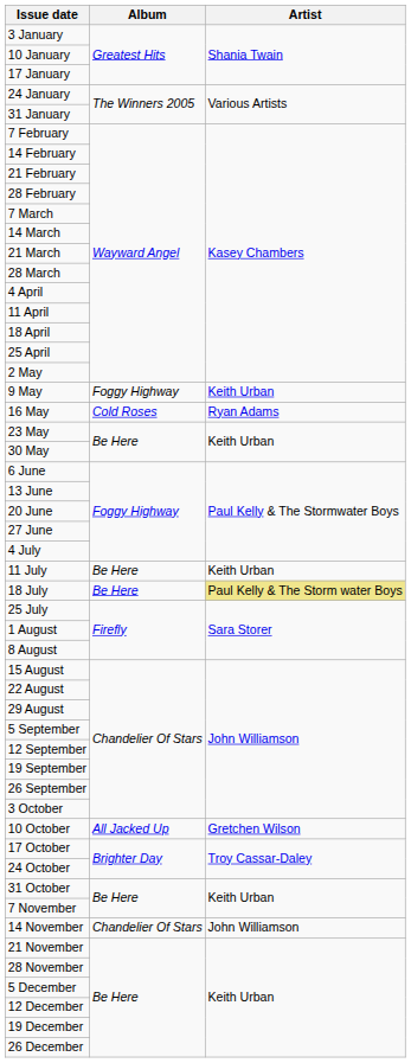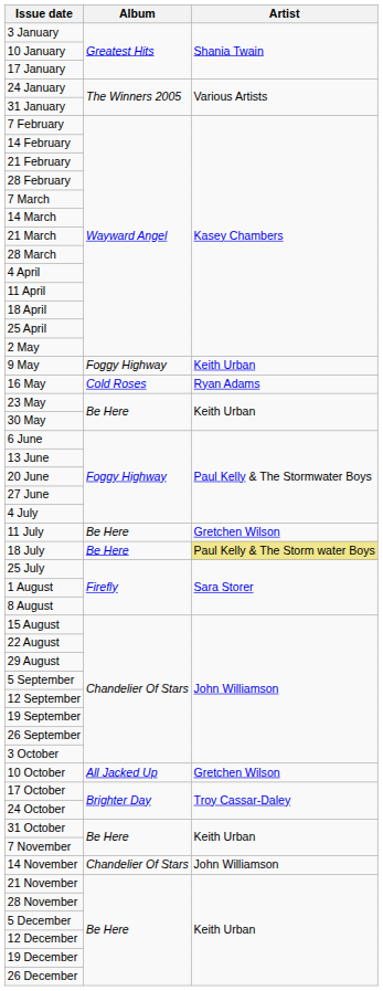 <table class=wikitable>
 <tr>
 <th>Issue date</th>
 <th>Album</th>
 <th>Artist</th>
 </tr>
 <tr>
 <td>3 January</td>
 <td rowspan="3"><em><a href='#'>Greatest Hits</a></em></td>
 <td rowspan="3"><a href='#'>Shania Twain</a></td>
 </tr>
 <tr>
 <td>10 January</td>
 </tr>
 <tr>
 <td>17 January</td>
 </tr>
 <tr>
 <td>24 January</td>
 <td rowspan="2"><em>The Winners 2005</em></td>
 <td rowspan="2">Various Artists</td>
 </tr>
 <tr>
 <td>31 January</td>
 </tr>
 <tr>
 <td>7 February</td>
 <td rowspan="13"><em><a href='#'>Wayward Angel</a></em></td>
 <td rowspan="13"><a href='#'>Kasey Chambers</a></td>
 </tr>
 <tr>
 <td>14 February</td>
 </tr>
 <tr>
 <td>21 February</td>
 </tr>
 <tr>
 <td>28 February</td>
 </tr>
 <tr>
 <td>7 March</td>
 </tr>
 <tr>
 <td>14 March</td>
 </tr>
 <tr>
 <td>21 March</td>
 </tr>
 <tr>
 <td>28 March</td>
 </tr>
 <tr>
 <td>4 April</td>
 </tr>
 <tr>
 <td>11 April</td>
 </tr>
 <tr>
 <td>18 April</td>
 </tr>
 <tr>
 <td>25 April</td>
 </tr>
 <tr>
 <td>2 May</td>
 </tr>
 <tr>
 <td>9 May</td>
 <td><em>Foggy Highway</em></td>
 <td><a href='#'>Keith Urban</a></td>
 </tr>
 <tr>
 <td>16 May</td>
 <td><em><a href='#'>Cold Roses</a></em></td>
 <td><a href='#'>Ryan Adams</a></td>
 </tr>
 <tr>
 <td>23 May</td>
 <td rowspan="2"><em>Be Here</em></td>
 <td rowspan="2">Keith Urban</td>
 </tr>
 <tr>
 <td>30 May</td>
 </tr>
 <tr>
 <td>6 June</td>
 <td rowspan="5"><em><a href='#'>Foggy Highway</a></em></td>
 <td rowspan="5"><a href='#'>Paul Kelly</a> & The Stormwater Boys</td>
 </tr>
 <tr>
 <td>13 June</td>
 </tr>
 <tr>
 <td>20 June</td>
 </tr>
 <tr>
 <td>27 June</td>
 </tr>
 <tr>
 <td>4 July</td>
 </tr>
 <tr>
 <td>11 July</td>
 <td><em>Be Here</em></td>
-<td>Keith Urban</td>
+<td><a href='#'>Gretchen Wilson</a></td>
 </tr>
 <tr>
 <td>18 July</td>
 <td><em><a href='#'>Be Here</a></em></td>
 <td style="background: khaki;">Paul Kelly & The Storm water Boys</td>
 </tr>
 <tr>
 <td>25 July</td>
 <td rowspan="3"><em><a href='#'>Firefly</a></em></td>
 <td rowspan="3"><a href='#'>Sara Storer</a></td>
 </tr>
 <tr>
 <td>1 August</td>
 </tr>
 <tr>
 <td>8 August</td>
 </tr>
 <tr>
 <td>15 August</td>
 <td rowspan="8"><em>Chandelier Of Stars</em></td>
 <td rowspan="8"><a href='#'>John Williamson</a></td>
 </tr>
 <tr>
 <td>22 August</td>
 </tr>
 <tr>
 <td>29 August</td>
 </tr>
 <tr>
 <td>5 September</td>
 </tr>
 <tr>
 <td>12 September</td>
 </tr>
 <tr>
 <td>19 September</td>
 </tr>
 <tr>
 <td>26 September</td>
 </tr>
 <tr>
 <td>3 October</td>
 </tr>
 <tr>
 <td>10 October</td>
 <td><em><a href='#'>All Jacked Up</a></em></td>
 <td><a href='#'>Gretchen Wilson</a></td>
 </tr>
 <tr>
 <td>17 October</td>
 <td rowspan="2"><em><a href='#'>Brighter Day</a></em></td>
 <td rowspan="2"><a href='#'>Troy Cassar-Daley</a></td>
 </tr>
 <tr>
 <td>24 October</td>
 </tr>
 <tr>
 <td>31 October</td>
 <td rowspan="2"><em>Be Here</em></td>
 <td rowspan="2">Keith Urban</td>
 </tr>
 <tr>
 <td>7 November</td>
 </tr>
 <tr>
 <td>14 November</td>
 <td><em>Chandelier Of Stars</em></td>
 <td>John Williamson</td>
 </tr>
 <tr>
 <td>21 November</td>
 <td rowspan="6"><em>Be Here</em></td>
 <td rowspan="6">Keith Urban</td>
 </tr>
 <tr>
 <td>28 November</td>
 </tr>
 <tr>
 <td>5 December</td>
 </tr>
 <tr>
 <td>12 December</td>
 </tr>
 <tr>
 <td>19 December</td>
 </tr>
 <tr>
 <td>26 December</td>
 </tr>
 </table>
